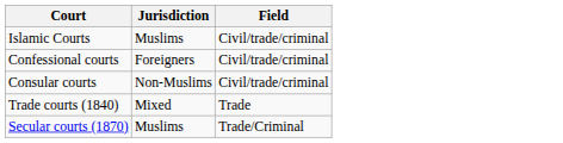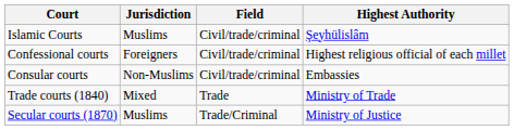 <table class="wikitable">
 <tr>
 <th>Court</th>
 <th>Jurisdiction</th>
 <th>Field</th>
+<th>Highest Authority</th>
 </tr>
 <tr>
 <td>Islamic Courts</td>
 <td>Muslims</td>
 <td>Civil/trade/criminal</td>
+<td><a href='#'>Şeyhülislâm</a></td>
 </tr>
 <tr>
 <td>Confessional courts</td>
 <td>Foreigners</td>
 <td>Civil/trade/criminal</td>
+<td>Highest religious official of each <a href='#'>millet</a></td>
 </tr>
 <tr>
 <td>Consular courts</td>
 <td>Non-Muslims</td>
 <td>Civil/trade/criminal</td>
+<td>Embassies</td>
 </tr>
 <tr>
 <td>Trade courts (1840)</td>
 <td>Mixed</td>
 <td>Trade</td>
+<td><a href='#'>Ministry of Trade</a></td>
 </tr>
 <tr>
 <td><a href='#'>Secular courts (1870)</a></td>
 <td>Muslims</td>
 <td>Trade/Criminal</td>
+<td><a href='#'>Ministry of Justice</a></td>
 </tr>
 </table>
